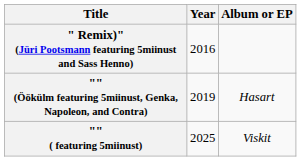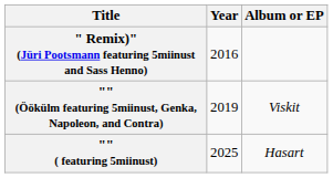 <table class="wikitable plainrowheaders" style="text-align:center;">
 <tr>
 <th scope="col" style="width:14em;">Title</th>
 <th scope="col">Year</th>
 <th scope="col">Album or EP</th>
 </tr>
 <tr>
 <th scope="row">" Remix)"<br><small>(<a href='#'>Jüri Pootsmann</a> featuring 5miinust and Sass Henno)</small></th>
 <td>2016</td>
 <td></td>
 </tr>
 <tr>
 <th scope="row">""<br><small>(Öökülm featuring 5miinust, Genka, Napoleon, and Contra)</small></th>
 <td>2019</td>
-<td><em>Hasart</em></td>
+<td><em>Viskit</em></td>
 </tr>
 <tr>
 <th scope="row">""<br><small>( featuring 5miinust)</small></th>
 <td>2025</td>
-<td><em>Viskit</em></td>
+<td><em>Hasart</em></td>
 </tr>
 </table>
